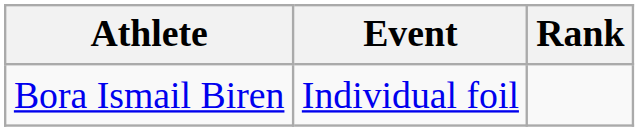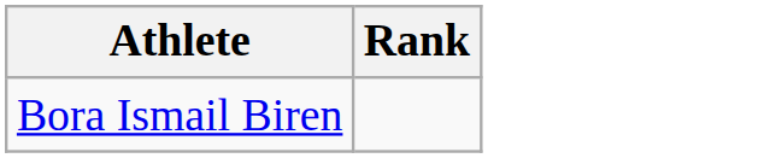 <table class="wikitable" style="text-align:left;">
 <tr>
 <th>Athlete</th>
-<th>Event</th>
 <th>Rank</th>
 </tr>
 <tr>
 <td><a href='#'>Bora Ismail Biren</a></td>
-<td><a href='#'>Individual foil</a></td>
 <td></td>
 </tr>
 </table>
